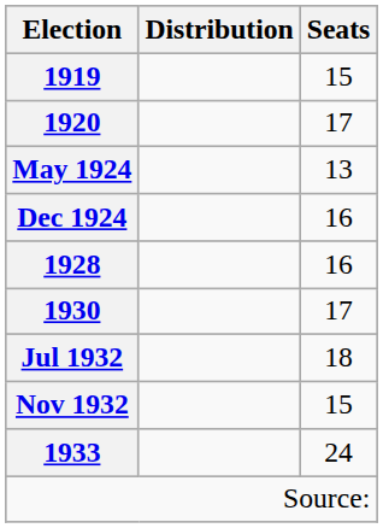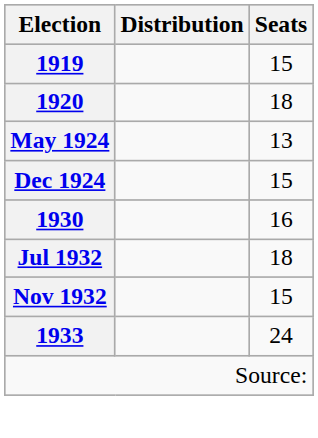 <table class=wikitable style="font-size:90%; text-align:center">
 <tr>
 <th>Election</th>
 <th>Distribution</th>
 <th>Seats</th>
 </tr>
 <tr>
 <th><a href='#'>1919</a></th>
 <td align=left>              </td>
 <td>15</td>
 </tr>
 <tr>
 <th><a href='#'>1920</a></th>
 <td align=left>                </td>
-<td>17</td>
+<td>18</td>
 </tr>
 <tr>
 <th><a href='#'>May 1924</a></th>
 <td align=left>            </td>
 <td>13</td>
 </tr>
 <tr>
 <th><a href='#'>Dec 1924</a></th>
 <td align=left>               </td>
-<td>16</td>
-</tr>
-<tr>
-<th><a href='#'>1928</a></th>
-<td align=left>               </td>
-<td>16</td>
+<td>15</td>
 </tr>
 <tr>
 <th><a href='#'>1930</a></th>
 <td align=left>                </td>
-<td>17</td>
+<td>16</td>
 </tr>
 <tr>
 <th><a href='#'>Jul 1932</a></th>
 <td align=left>                   </td>
 <td>18</td>
 </tr>
 <tr>
 <th><a href='#'>Nov 1932</a></th>
 <td align=left>                  </td>
 <td>15</td>
 </tr>
 <tr>
 <th><a href='#'>1933</a></th>
 <td align=left>                       </td>
 <td>24</td>
 </tr>
 <tr>
 <td colspan=3 align=right>Source: </td>
 </tr>
 </table>
